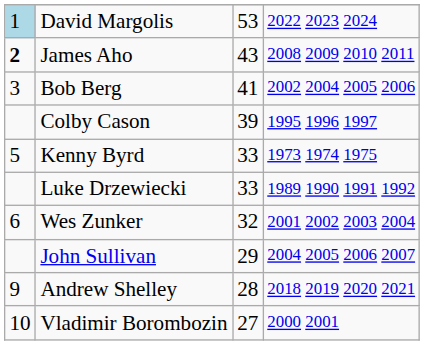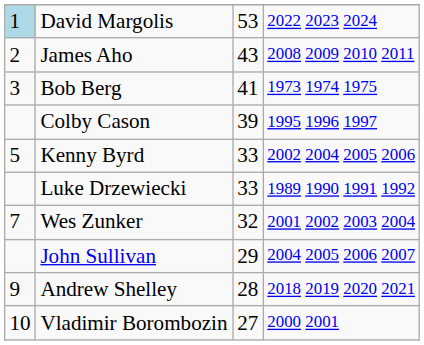 <table class="wikitable">
 <tr>
 </tr>
 <tr>
 <td style="background: lightblue;">1</td>
 <td>David Margolis</td>
 <td>53</td>
 <td style="font-size:80%;"><a href='#'>2022</a> <a href='#'>2023</a> <a href='#'>2024</a></td>
 </tr>
 <tr>
-<td><strong>2</strong></td>
+<td>2</td>
 <td>James Aho</td>
 <td>43</td>
 <td style="font-size:80%;"><a href='#'>2008</a> <a href='#'>2009</a> <a href='#'>2010</a> <a href='#'>2011</a></td>
 </tr>
 <tr>
 <td>3</td>
 <td>Bob Berg</td>
 <td>41</td>
-<td style="font-size:80%;"><a href='#'>2002</a> <a href='#'>2004</a> <a href='#'>2005</a> <a href='#'>2006</a></td>
+<td style="font-size:80%;"><a href='#'>1973</a> <a href='#'>1974</a> <a href='#'>1975</a></td>
 </tr>
 <tr>
 <td></td>
 <td>Colby Cason</td>
 <td>39</td>
 <td style="font-size:80%;"><a href='#'>1995</a> <a href='#'>1996</a> <a href='#'>1997</a></td>
 </tr>
 <tr>
 <td>5</td>
 <td>Kenny Byrd</td>
 <td>33</td>
-<td style="font-size:80%;"><a href='#'>1973</a> <a href='#'>1974</a> <a href='#'>1975</a></td>
+<td style="font-size:80%;"><a href='#'>2002</a> <a href='#'>2004</a> <a href='#'>2005</a> <a href='#'>2006</a></td>
 </tr>
 <tr>
 <td></td>
 <td>Luke Drzewiecki</td>
 <td>33</td>
 <td style="font-size:80%;"><a href='#'>1989</a> <a href='#'>1990</a> <a href='#'>1991</a> <a href='#'>1992</a></td>
 </tr>
 <tr>
-<td>6</td>
+<td>7</td>
 <td>Wes Zunker</td>
 <td>32</td>
 <td style="font-size:80%;"><a href='#'>2001</a> <a href='#'>2002</a> <a href='#'>2003</a> <a href='#'>2004</a></td>
 </tr>
 <tr>
 <td></td>
 <td><a href='#'>John Sullivan</a></td>
 <td>29</td>
 <td style="font-size:80%;"><a href='#'>2004</a> <a href='#'>2005</a> <a href='#'>2006</a> <a href='#'>2007</a></td>
 </tr>
 <tr>
 <td>9</td>
 <td>Andrew Shelley</td>
 <td>28</td>
 <td style="font-size:80%;"><a href='#'>2018</a> <a href='#'>2019</a> <a href='#'>2020</a> <a href='#'>2021</a></td>
 </tr>
 <tr>
 <td>10</td>
 <td>Vladimir Borombozin</td>
 <td>27</td>
 <td style="font-size:80%;"><a href='#'>2000</a> <a href='#'>2001</a></td>
 </tr>
 </table>
